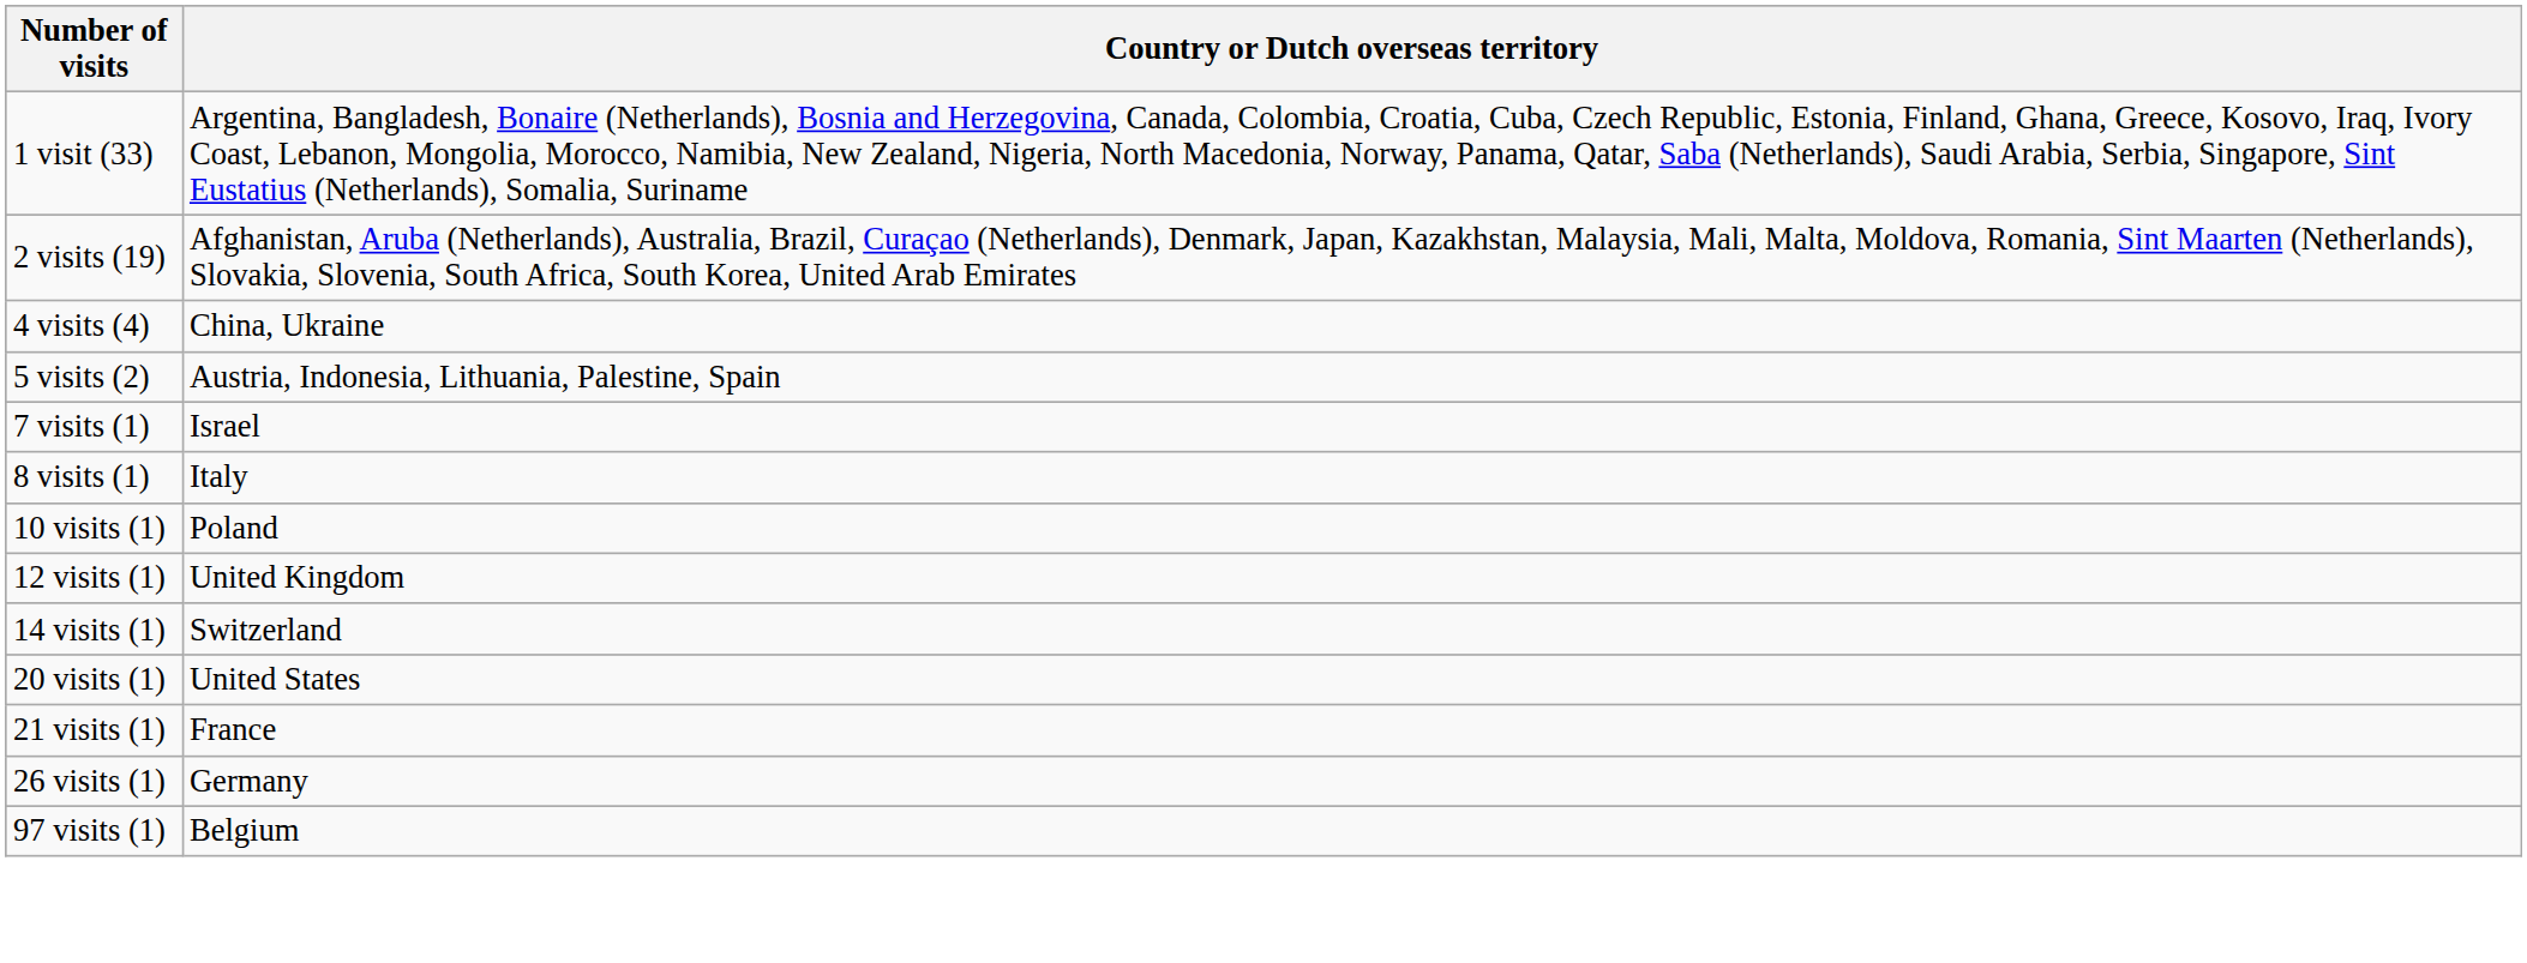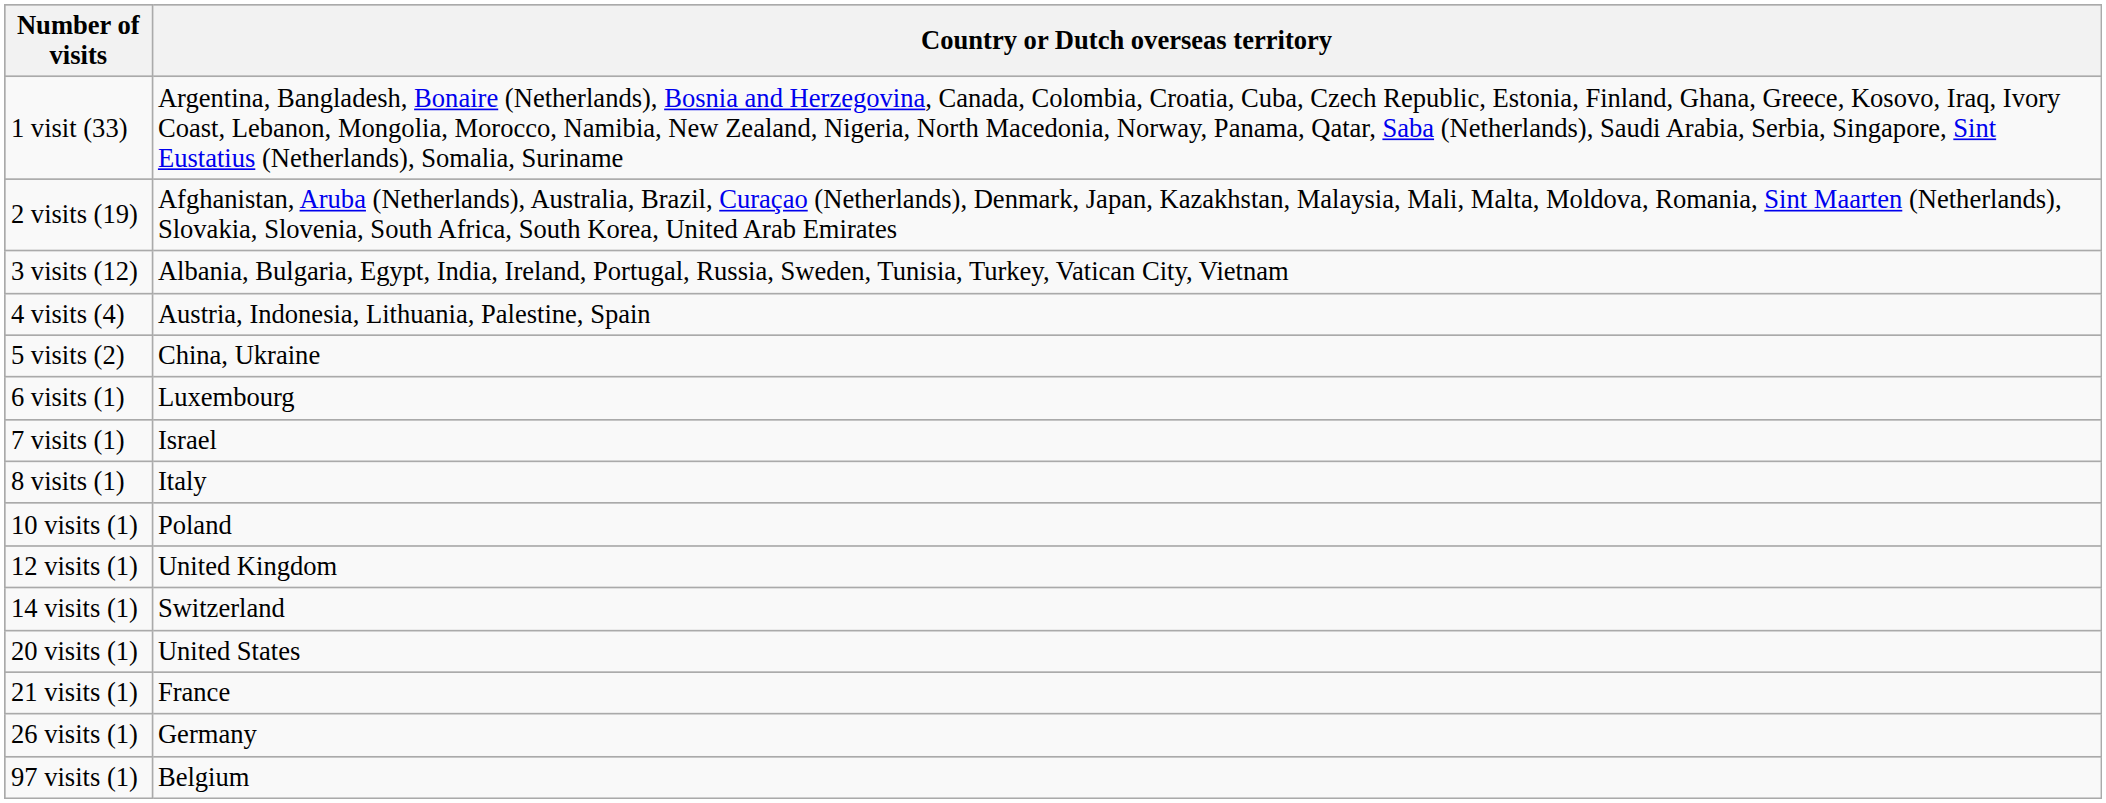 <table class="wikitable" style="margin: 1em auto 1em auto">
 <tr>
 <th>Number of visits</th>
 <th>Country or Dutch overseas territory</th>
 </tr>
 <tr>
 <td>1 visit (33)</td>
 <td>Argentina, Bangladesh, <a href='#'>Bonaire</a> (Netherlands), <a href='#'>Bosnia and Herzegovina</a>, Canada, Colombia, Croatia, Cuba, Czech Republic, Estonia, Finland, Ghana, Greece, Kosovo, Iraq, Ivory Coast, Lebanon, Mongolia, Morocco, Namibia, New Zealand, Nigeria, North Macedonia, Norway, Panama, Qatar, <a href='#'>Saba</a> (Netherlands), Saudi Arabia, Serbia, Singapore, <a href='#'>Sint Eustatius</a> (Netherlands), Somalia, Suriname</td>
 </tr>
 <tr>
 <td>2 visits (19)</td>
 <td>Afghanistan, <a href='#'>Aruba</a> (Netherlands), Australia, Brazil, <a href='#'>Curaçao</a> (Netherlands), Denmark, Japan, Kazakhstan, Malaysia, Mali, Malta, Moldova, Romania, <a href='#'>Sint Maarten</a> (Netherlands), Slovakia, Slovenia, South Africa, South Korea, United Arab Emirates</td>
 </tr>
 <tr>
+<td>3 visits (12)</td>
+<td>Albania, Bulgaria, Egypt, India, Ireland, Portugal, Russia, Sweden, Tunisia, Turkey, Vatican City, Vietnam</td>
+</tr>
+<tr>
 <td>4 visits (4)</td>
+<td>Austria, Indonesia, Lithuania, Palestine, Spain</td>
+</tr>
+<tr>
+<td>5 visits (2)</td>
 <td>China, Ukraine</td>
 </tr>
 <tr>
-<td>5 visits (2)</td>
-<td>Austria, Indonesia, Lithuania, Palestine, Spain</td>
+<td>6 visits (1)</td>
+<td>Luxembourg</td>
 </tr>
 <tr>
 <td>7 visits (1)</td>
 <td>Israel</td>
 </tr>
 <tr>
 <td>8 visits (1)</td>
 <td>Italy</td>
 </tr>
 <tr>
 <td>10 visits (1)</td>
 <td>Poland</td>
 </tr>
 <tr>
 <td>12 visits (1)</td>
 <td>United Kingdom</td>
 </tr>
 <tr>
 <td>14 visits (1)</td>
 <td>Switzerland</td>
 </tr>
 <tr>
 <td>20 visits (1)</td>
 <td>United States</td>
 </tr>
 <tr>
 <td>21 visits (1)</td>
 <td>France</td>
 </tr>
 <tr>
 <td>26 visits (1)</td>
 <td>Germany</td>
 </tr>
 <tr>
 <td>97 visits (1)</td>
 <td>Belgium</td>
 </tr>
 </table>
